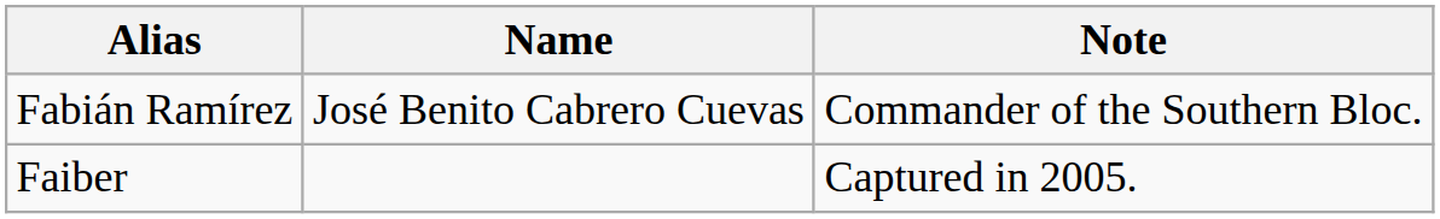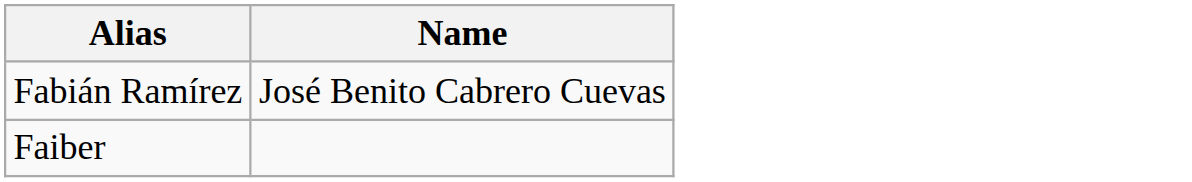 <table class="wikitable">
 <tr>
 <th>Alias</th>
 <th>Name</th>
-<th>Note</th>
 </tr>
 <tr>
 <td>Fabián Ramírez</td>
 <td>José Benito Cabrero Cuevas</td>
-<td>Commander of the Southern Bloc.</td>
 </tr>
 <tr>
 <td>Faiber</td>
 <td></td>
-<td>Captured in 2005.</td>
 </tr>
 </table>
